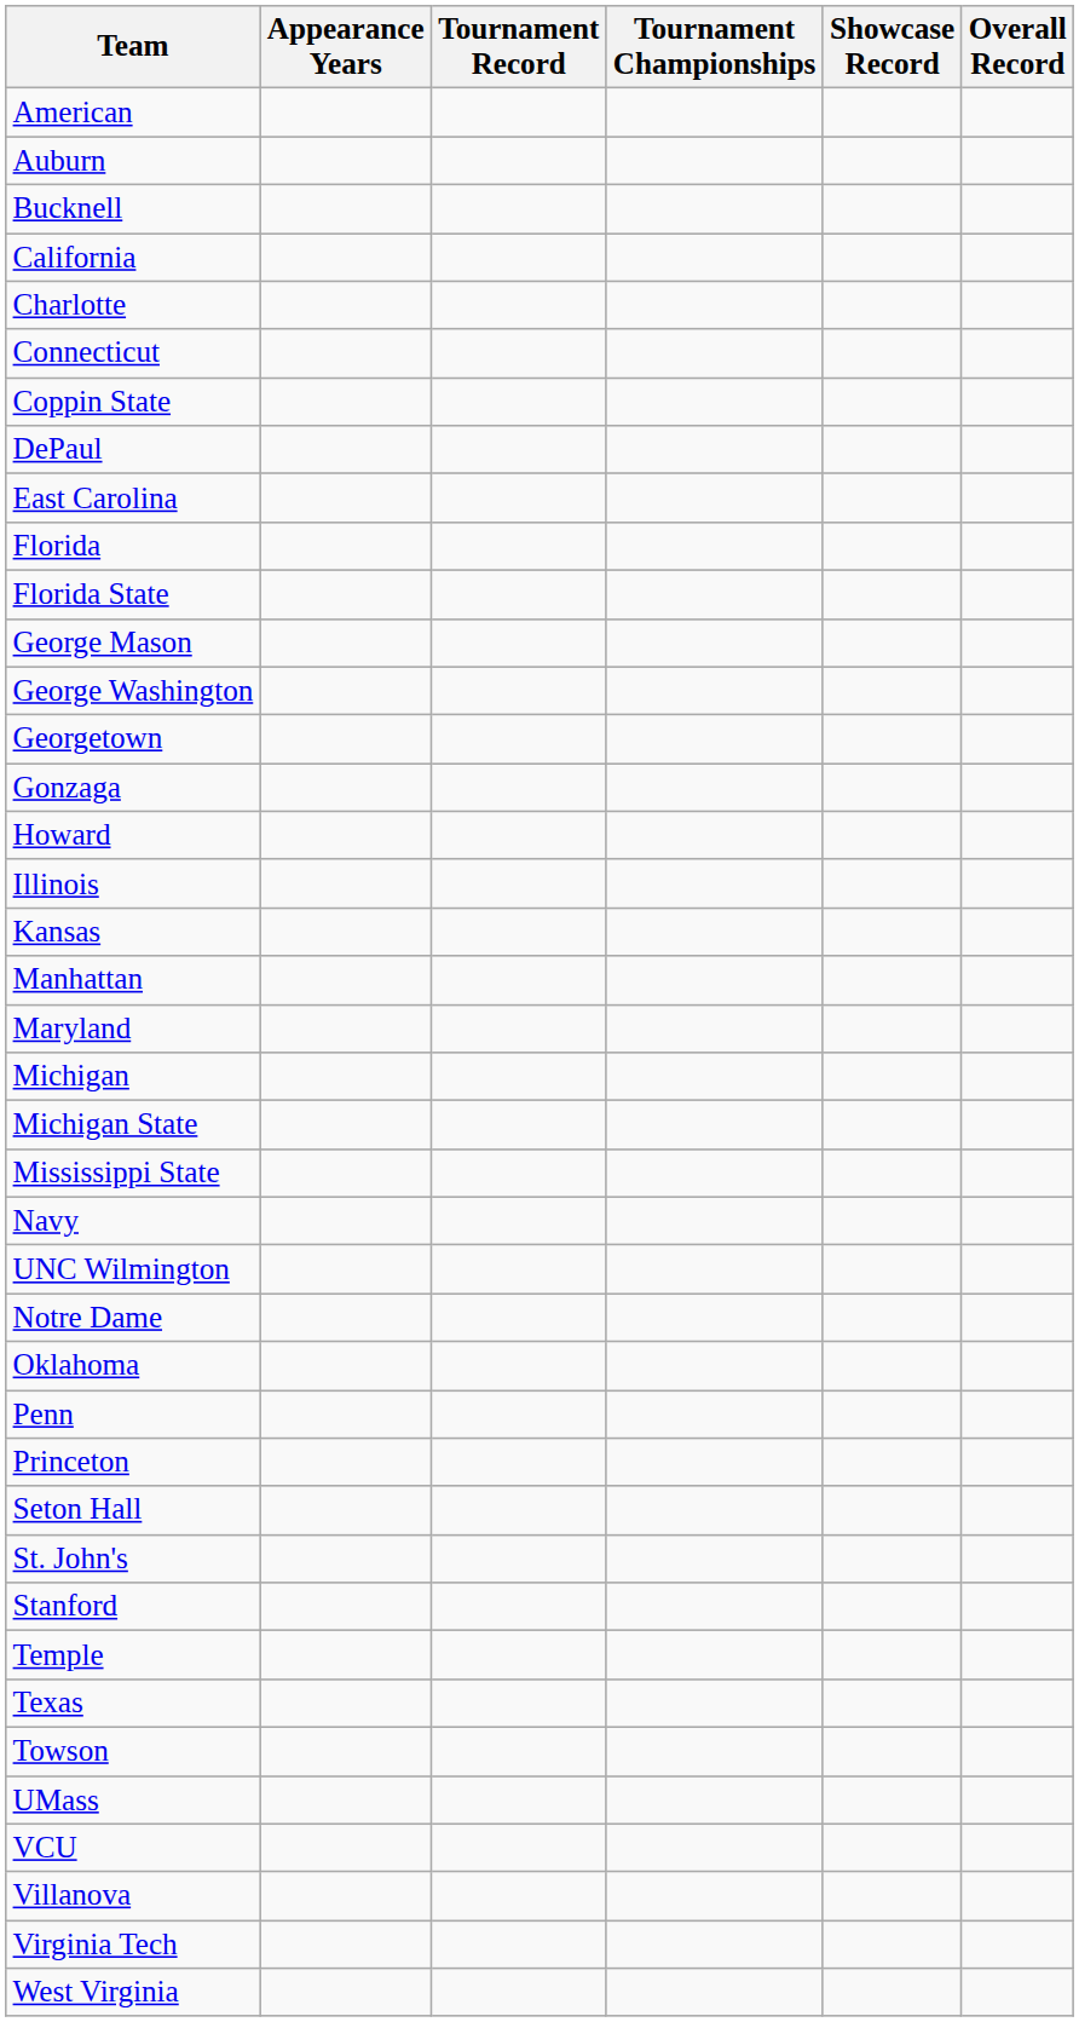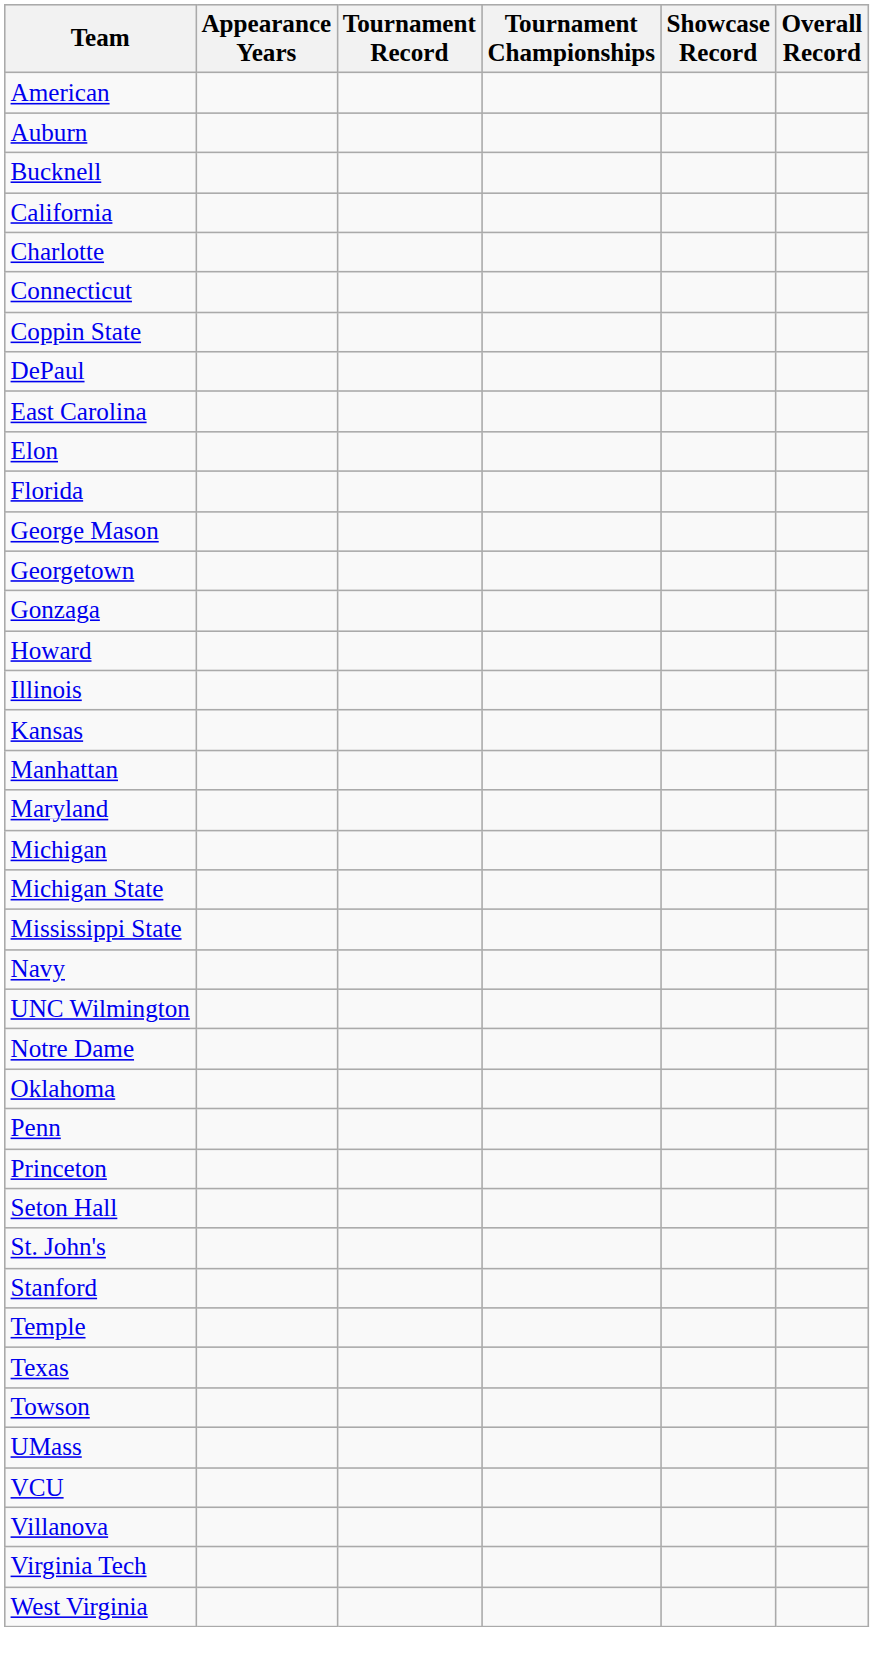 <table class="wikitable">
 <tr>
 <th>Team</th>
 <th>Appearance<br>Years</th>
 <th>Tournament<br>Record</th>
 <th>Tournament<br>Championships</th>
 <th>Showcase<br>Record</th>
 <th>Overall<br>Record</th>
 </tr>
 <tr>
 <td><a href='#'>American</a></td>
 <td></td>
 <td></td>
 <td></td>
 <td></td>
 <td></td>
 </tr>
 <tr>
 <td><a href='#'>Auburn</a></td>
 <td></td>
 <td></td>
 <td></td>
 <td></td>
 <td></td>
 </tr>
 <tr>
 <td><a href='#'>Bucknell</a></td>
 <td></td>
 <td></td>
 <td></td>
 <td></td>
 <td></td>
 </tr>
 <tr>
 <td><a href='#'>California</a></td>
 <td></td>
 <td></td>
 <td></td>
 <td></td>
 <td></td>
 </tr>
 <tr>
 <td><a href='#'>Charlotte</a></td>
 <td></td>
 <td></td>
 <td></td>
 <td></td>
 <td></td>
 </tr>
 <tr>
 <td><a href='#'>Connecticut</a></td>
 <td></td>
 <td></td>
 <td></td>
 <td></td>
 <td></td>
 </tr>
 <tr>
 <td><a href='#'>Coppin State</a></td>
 <td></td>
 <td></td>
 <td></td>
 <td></td>
 <td></td>
 </tr>
 <tr>
 <td><a href='#'>DePaul</a></td>
 <td></td>
 <td></td>
 <td></td>
 <td></td>
 <td></td>
 </tr>
 <tr>
 <td><a href='#'>East Carolina</a></td>
 <td></td>
 <td></td>
 <td></td>
 <td></td>
 <td></td>
 </tr>
 <tr>
+<td><a href='#'>Elon</a></td>
+<td></td>
+<td></td>
+<td></td>
+<td></td>
+<td></td>
+</tr>
+<tr>
 <td><a href='#'>Florida</a></td>
 <td></td>
 <td></td>
 <td></td>
 <td></td>
 <td></td>
 </tr>
 <tr>
-<td><a href='#'>Florida State</a></td>
-<td></td>
-<td></td>
-<td></td>
-<td></td>
-<td></td>
-</tr>
-<tr>
 <td><a href='#'>George Mason</a></td>
-<td></td>
-<td></td>
-<td></td>
-<td></td>
-<td></td>
-</tr>
-<tr>
-<td><a href='#'>George Washington</a></td>
 <td></td>
 <td></td>
 <td></td>
 <td></td>
 <td></td>
 </tr>
 <tr>
 <td><a href='#'>Georgetown</a></td>
 <td></td>
 <td></td>
 <td></td>
 <td></td>
 <td></td>
 </tr>
 <tr>
 <td><a href='#'>Gonzaga</a></td>
 <td></td>
 <td></td>
 <td></td>
 <td></td>
 <td></td>
 </tr>
 <tr>
 <td><a href='#'>Howard</a></td>
 <td></td>
 <td></td>
 <td></td>
 <td></td>
 <td></td>
 </tr>
 <tr>
 <td><a href='#'>Illinois</a></td>
 <td></td>
 <td></td>
 <td></td>
 <td></td>
 <td></td>
 </tr>
 <tr>
 <td><a href='#'>Kansas</a></td>
 <td></td>
 <td></td>
 <td></td>
 <td></td>
 <td></td>
 </tr>
 <tr>
 <td><a href='#'>Manhattan</a></td>
 <td></td>
 <td></td>
 <td></td>
 <td></td>
 <td></td>
 </tr>
 <tr>
 <td><a href='#'>Maryland</a></td>
 <td></td>
 <td></td>
 <td></td>
 <td></td>
 <td></td>
 </tr>
 <tr>
 <td><a href='#'>Michigan</a></td>
 <td></td>
 <td></td>
 <td></td>
 <td></td>
 <td></td>
 </tr>
 <tr>
 <td><a href='#'>Michigan State</a></td>
 <td></td>
 <td></td>
 <td></td>
 <td></td>
 <td></td>
 </tr>
 <tr>
 <td><a href='#'>Mississippi State</a></td>
 <td></td>
 <td></td>
 <td></td>
 <td></td>
 <td></td>
 </tr>
 <tr>
 <td><a href='#'>Navy</a></td>
 <td></td>
 <td></td>
 <td></td>
 <td></td>
 <td></td>
 </tr>
 <tr>
 <td><a href='#'>UNC Wilmington</a></td>
 <td></td>
 <td></td>
 <td></td>
 <td></td>
 <td></td>
 </tr>
 <tr>
 <td><a href='#'>Notre Dame</a></td>
 <td></td>
 <td></td>
 <td></td>
 <td></td>
 <td></td>
 </tr>
 <tr>
 <td><a href='#'>Oklahoma</a></td>
 <td></td>
 <td></td>
 <td></td>
 <td></td>
 <td></td>
 </tr>
 <tr>
 <td><a href='#'>Penn</a></td>
 <td></td>
 <td></td>
 <td></td>
 <td></td>
 <td></td>
 </tr>
 <tr>
 <td><a href='#'>Princeton</a></td>
 <td></td>
 <td></td>
 <td></td>
 <td></td>
 <td></td>
 </tr>
 <tr>
 <td><a href='#'>Seton Hall</a></td>
 <td></td>
 <td></td>
 <td></td>
 <td></td>
 <td></td>
 </tr>
 <tr>
 <td><a href='#'>St. John's</a></td>
 <td></td>
 <td></td>
 <td></td>
 <td></td>
 <td></td>
 </tr>
 <tr>
 <td><a href='#'>Stanford</a></td>
 <td></td>
 <td></td>
 <td></td>
 <td></td>
 <td></td>
 </tr>
 <tr>
 <td><a href='#'>Temple</a></td>
 <td></td>
 <td></td>
 <td></td>
 <td></td>
 <td></td>
 </tr>
 <tr>
 <td><a href='#'>Texas</a></td>
 <td></td>
 <td></td>
 <td></td>
 <td></td>
 <td></td>
 </tr>
 <tr>
 <td><a href='#'>Towson</a></td>
 <td></td>
 <td></td>
 <td></td>
 <td></td>
 <td></td>
 </tr>
 <tr>
 <td><a href='#'>UMass</a></td>
 <td></td>
 <td></td>
 <td></td>
 <td></td>
 <td></td>
 </tr>
 <tr>
 <td><a href='#'>VCU</a></td>
 <td></td>
 <td></td>
 <td></td>
 <td></td>
 <td></td>
 </tr>
 <tr>
 <td><a href='#'>Villanova</a></td>
 <td></td>
 <td></td>
 <td></td>
 <td></td>
 <td></td>
 </tr>
 <tr>
 <td><a href='#'>Virginia Tech</a></td>
 <td></td>
 <td></td>
 <td></td>
 <td></td>
 <td></td>
 </tr>
 <tr>
 <td><a href='#'>West Virginia</a></td>
 <td></td>
 <td></td>
 <td></td>
 <td></td>
 <td></td>
 </tr>
 </table>
